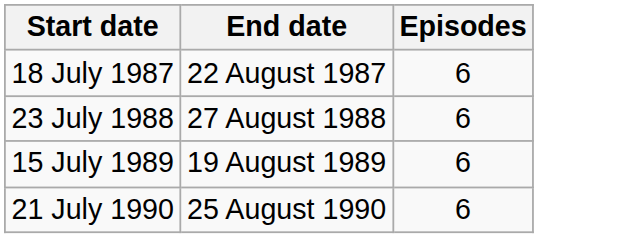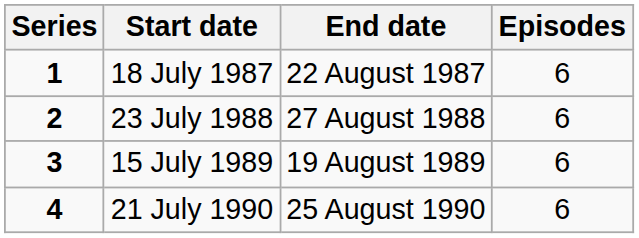 <table class="wikitable" style="text-align:center;">
 <tr>
+<th>Series</th>
 <th>Start date</th>
 <th>End date</th>
 <th>Episodes</th>
 </tr>
 <tr>
+<td><strong>1</strong></td>
 <td>18 July 1987</td>
 <td>22 August 1987</td>
 <td>6</td>
 </tr>
 <tr>
+<td><strong>2</strong></td>
 <td>23 July 1988</td>
 <td>27 August 1988</td>
 <td>6</td>
 </tr>
 <tr>
+<td><strong>3</strong></td>
 <td>15 July 1989</td>
 <td>19 August 1989</td>
 <td>6</td>
 </tr>
 <tr>
+<td><strong>4</strong></td>
 <td>21 July 1990</td>
 <td>25 August 1990</td>
 <td>6</td>
 </tr>
 </table>
